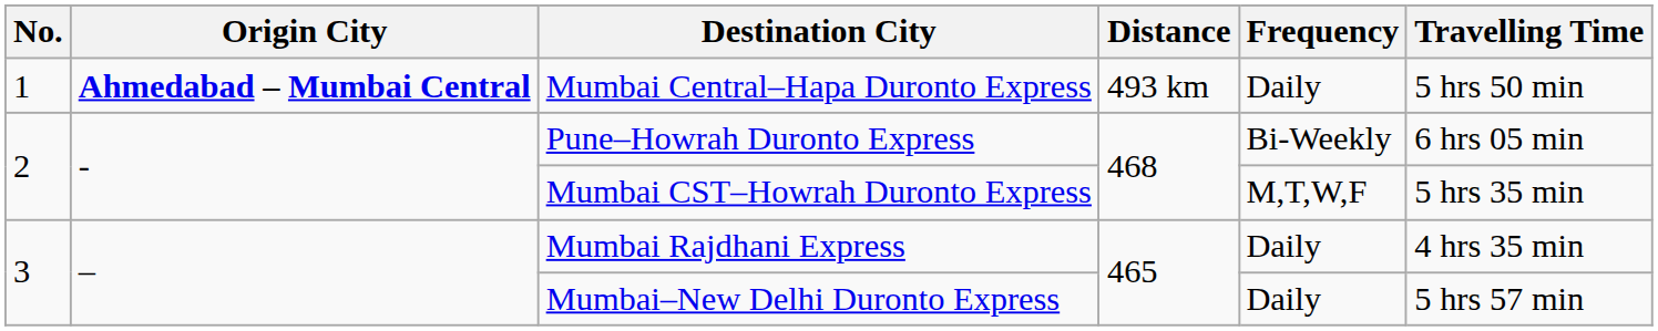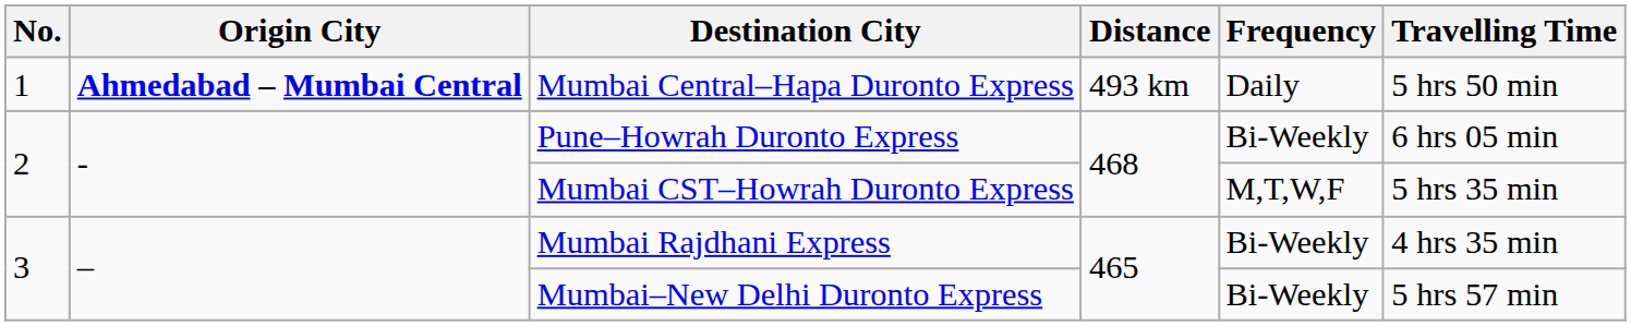 <table class="wikitable sortable">
 <tr>
 <th>No.</th>
 <th>Origin City</th>
 <th>Destination City</th>
 <th>Distance</th>
 <th>Frequency</th>
 <th>Travelling Time </th>
 </tr>
 <tr>
 <td>1</td>
 <td><strong><a href='#'>Ahmedabad</a> – <a href='#'>Mumbai Central</a></strong></td>
 <td><a href='#'>Mumbai Central–Hapa Duronto Express</a></td>
 <td>493 km</td>
 <td>Daily</td>
 <td>5 hrs 50 min</td>
 </tr>
 <tr>
 <td rowspan="2">2</td>
 <td rowspan="2"> - </td>
 <td><a href='#'>Pune–Howrah Duronto Express</a></td>
 <td rowspan="2">468</td>
 <td>Bi-Weekly</td>
 <td>6 hrs 05 min</td>
 </tr>
 <tr>
 <td><a href='#'>Mumbai CST–Howrah Duronto Express</a></td>
 <td>M,T,W,F</td>
 <td>5 hrs 35 min</td>
 </tr>
 <tr>
 <td rowspan="2">3</td>
 <td rowspan="2"> – </td>
 <td><a href='#'>Mumbai Rajdhani Express</a></td>
 <td rowspan="2">465</td>
-<td>Daily</td>
+<td>Bi-Weekly</td>
 <td>4 hrs 35 min</td>
 </tr>
 <tr>
 <td><a href='#'>Mumbai–New Delhi Duronto Express</a></td>
-<td>Daily</td>
+<td>Bi-Weekly</td>
 <td>5 hrs 57 min</td>
 </tr>
 </table>
